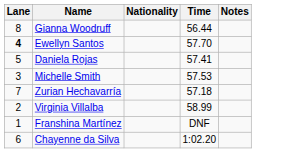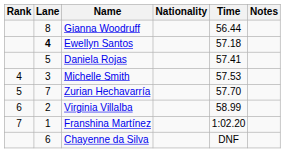 <table class="wikitable sortable" style="text-align:center">
 <tr>
+<th>Rank</th>
 <th>Lane</th>
 <th>Name</th>
 <th>Nationality</th>
 <th>Time</th>
 <th>Notes</th>
 </tr>
 <tr>
+<td></td>
 <td>8</td>
 <td align=left><a href='#'>Gianna Woodruff</a></td>
 <td align=left></td>
 <td>56.44</td>
 <td></td>
 </tr>
 <tr>
+<td></td>
 <td><strong>4</strong></td>
 <td align=left><a href='#'>Ewellyn Santos</a></td>
 <td align=left></td>
-<td>57.70</td>
+<td>57.18</td>
 <td></td>
 </tr>
 <tr>
+<td></td>
 <td>5</td>
 <td align=left><a href='#'>Daniela Rojas</a></td>
 <td align=left></td>
 <td>57.41</td>
 <td></td>
 </tr>
 <tr>
+<td>4</td>
 <td>3</td>
 <td align=left><a href='#'>Michelle Smith</a></td>
 <td align=left></td>
 <td>57.53</td>
 <td></td>
 </tr>
 <tr>
+<td>5</td>
 <td>7</td>
 <td align=left><a href='#'>Zurian Hechavarría</a></td>
 <td align=left></td>
-<td>57.18</td>
+<td>57.70</td>
 <td></td>
 </tr>
 <tr>
+<td>6</td>
 <td>2</td>
 <td align=left><a href='#'>Virginia Villalba</a></td>
 <td align=left></td>
 <td>58.99</td>
 <td></td>
 </tr>
 <tr>
+<td>7</td>
 <td>1</td>
 <td align=left><a href='#'>Franshina Martínez</a></td>
+<td align=left></td>
+<td>1:02.20</td>
+<td></td>
+</tr>
+<tr>
+<td></td>
+<td>6</td>
+<td align=left><a href='#'>Chayenne da Silva</a></td>
 <td align=left></td>
 <td>DNF</td>
 <td></td>
 </tr>
-<tr>
-<td>6</td>
-<td align=left><a href='#'>Chayenne da Silva</a></td>
-<td align=left></td>
-<td>1:02.20</td>
-<td></td>
-</tr>
 </table>
